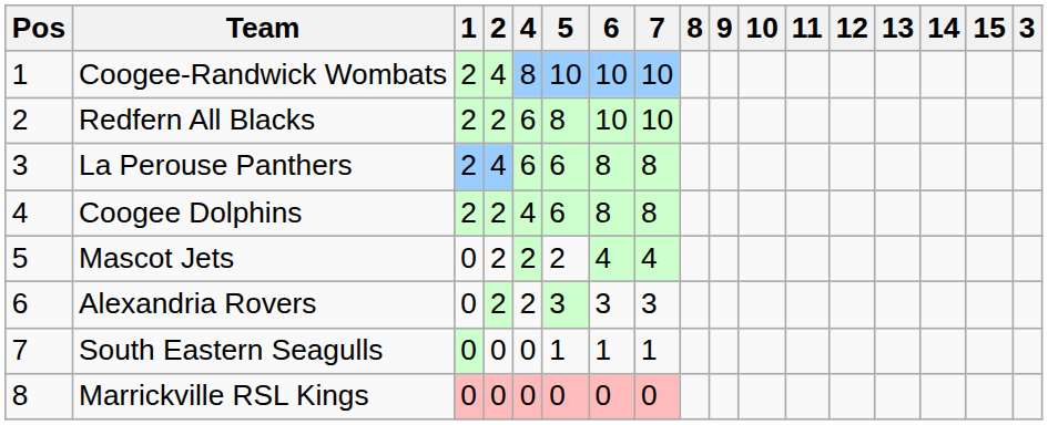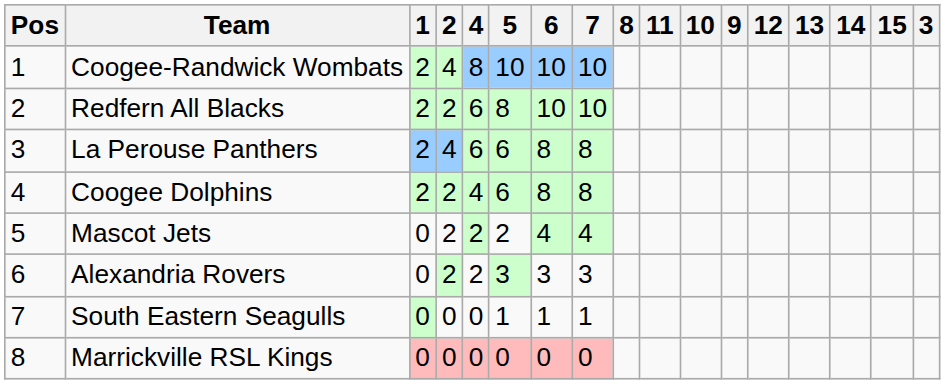 <table class="wikitable">
 <tr>
 <th>Pos</th>
 <th>Team</th>
 <th>1</th>
 <th>2</th>
 <th>4</th>
 <th>5</th>
 <th>6</th>
 <th>7</th>
 <th>8</th>
+<th>11</th>
+<th>10</th>
 <th>9</th>
-<th>10</th>
-<th>11</th>
 <th>12</th>
 <th>13</th>
 <th>14</th>
 <th>15</th>
 <th>3</th>
 </tr>
 <tr>
 <td>1</td>
 <td> Coogee-Randwick Wombats</td>
 <td style="background:#ccffcc;">2</td>
 <td style="background:#ccffcc;">4</td>
 <td style="background:#99ccff;">8</td>
 <td style="background:#99ccff;">10</td>
 <td style="background:#99ccff;">10</td>
 <td style="background:#99ccff;">10</td>
 <td></td>
 <td></td>
 <td></td>
 <td></td>
 <td></td>
 <td></td>
 <td></td>
 <td></td>
 <td></td>
 </tr>
 <tr>
 <td>2</td>
 <td> Redfern All Blacks</td>
 <td style="background:#ccffcc;">2</td>
 <td style="background:#ccffcc;">2</td>
 <td style="background:#ccffcc;">6</td>
 <td style="background:#ccffcc;">8</td>
 <td style="background:#ccffcc;">10</td>
 <td style="background:#ccffcc;">10</td>
 <td></td>
 <td></td>
 <td></td>
 <td></td>
 <td></td>
 <td></td>
 <td></td>
 <td></td>
 <td></td>
 </tr>
 <tr>
 <td>3</td>
 <td> La Perouse Panthers</td>
 <td style="background:#99ccff;">2</td>
 <td style="background:#99ccff;">4</td>
 <td style="background:#ccffcc;">6</td>
 <td style="background:#ccffcc;">6</td>
 <td style="background:#ccffcc;">8</td>
 <td style="background:#ccffcc;">8</td>
 <td></td>
 <td></td>
 <td></td>
 <td></td>
 <td></td>
 <td></td>
 <td></td>
 <td></td>
 <td></td>
 </tr>
 <tr>
 <td>4</td>
 <td> Coogee Dolphins</td>
 <td style="background:#ccffcc;">2</td>
 <td style="background:#ccffcc;">2</td>
 <td style="background:#ccffcc;">4</td>
 <td style="background:#ccffcc;">6</td>
 <td style="background:#ccffcc;">8</td>
 <td style="background:#ccffcc;">8</td>
 <td></td>
 <td></td>
 <td></td>
 <td></td>
 <td></td>
 <td></td>
 <td></td>
 <td></td>
 <td></td>
 </tr>
 <tr>
 <td>5</td>
 <td> Mascot Jets</td>
 <td>0</td>
 <td>2</td>
 <td style="background:#ccffcc;">2</td>
 <td>2</td>
 <td style="background:#ccffcc;">4</td>
 <td style="background:#ccffcc;">4</td>
 <td></td>
 <td></td>
 <td></td>
 <td></td>
 <td></td>
 <td></td>
 <td></td>
 <td></td>
 <td></td>
 </tr>
 <tr>
 <td>6</td>
 <td> Alexandria Rovers</td>
 <td>0</td>
 <td style="background:#ccffcc;">2</td>
 <td>2</td>
 <td style="background:#ccffcc;">3</td>
 <td>3</td>
 <td>3</td>
 <td></td>
 <td></td>
 <td></td>
 <td></td>
 <td></td>
 <td></td>
 <td></td>
 <td></td>
 <td></td>
 </tr>
 <tr>
 <td>7</td>
 <td> South Eastern Seagulls</td>
 <td style="background:#ccffcc;">0</td>
 <td>0</td>
 <td>0</td>
 <td>1</td>
 <td>1</td>
 <td>1</td>
 <td></td>
 <td></td>
 <td></td>
 <td></td>
 <td></td>
 <td></td>
 <td></td>
 <td></td>
 <td></td>
 </tr>
 <tr>
 <td>8</td>
 <td> Marrickville RSL Kings</td>
 <td style="background:#ffbbbb;">0</td>
 <td style="background:#ffbbbb;">0</td>
 <td style="background:#ffbbbb;">0</td>
 <td style="background:#ffbbbb;">0</td>
 <td style="background:#ffbbbb;">0</td>
 <td style="background:#ffbbbb;">0</td>
 <td></td>
 <td></td>
 <td></td>
 <td></td>
 <td></td>
 <td></td>
 <td></td>
 <td></td>
 <td></td>
 </tr>
 </table>
